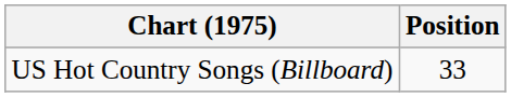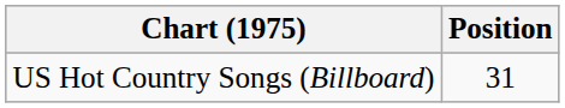 <table class="wikitable">
 <tr>
 <th>Chart (1975)</th>
 <th>Position</th>
 </tr>
 <tr>
 <td>US Hot Country Songs (<em>Billboard</em>)</td>
-<td align="center">33</td>
+<td align="center">31</td>
 </tr>
 </table>
